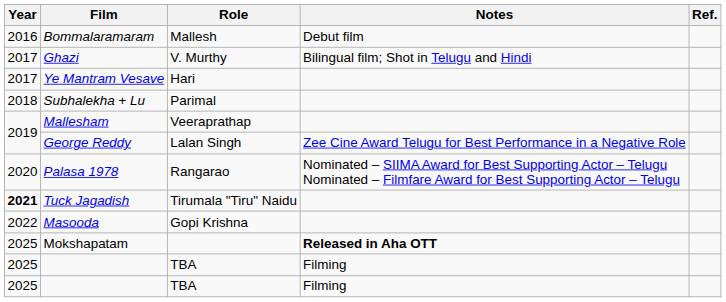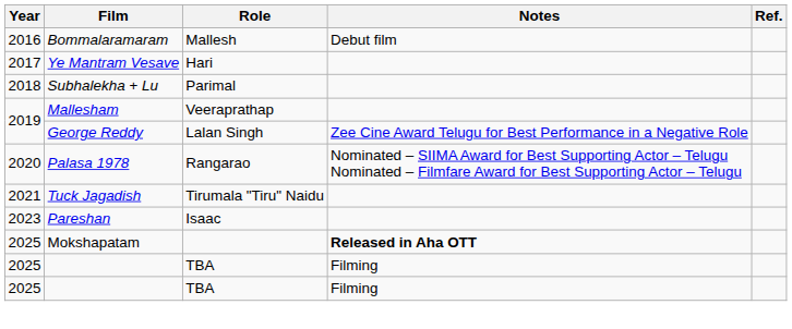 <table class="wikitable sortable">
 <tr>
 <th>Year</th>
 <th>Film</th>
 <th>Role</th>
 <th>Notes</th>
 <th>Ref.</th>
 </tr>
 <tr>
 <td style="text-align:center;">2016</td>
 <td><em>Bommalaramaram</em></td>
 <td>Mallesh</td>
 <td>Debut film</td>
-<td></td>
-</tr>
-<tr>
-<td style="text-align:center;">2017</td>
-<td><em><a href='#'>Ghazi</a></em></td>
-<td>V. Murthy</td>
-<td>Bilingual film; Shot in <a href='#'>Telugu</a> and <a href='#'>Hindi</a></td>
 <td></td>
 </tr>
 <tr>
 <td style="text-align:center;">2017</td>
 <td><em><a href='#'>Ye Mantram Vesave</a></em></td>
 <td>Hari</td>
 <td></td>
 <td></td>
 </tr>
 <tr>
 <td style="text-align:center;">2018</td>
 <td><em>Subhalekha</em> <em>+ Lu</em></td>
 <td>Parimal</td>
 <td></td>
 <td></td>
 </tr>
 <tr>
 <td rowspan="2" style="text-align:center;">2019</td>
 <td><em><a href='#'>Mallesham</a></em></td>
 <td>Veeraprathap</td>
 <td></td>
 <td></td>
 </tr>
 <tr>
 <td><em><a href='#'>George Reddy</a></em></td>
 <td>Lalan Singh</td>
 <td><a href='#'>Zee Cine Award Telugu for Best Performance in a Negative Role</a></td>
 <td></td>
 </tr>
 <tr>
 <td style="text-align:center;">2020</td>
 <td><em><a href='#'>Palasa 1978</a></em></td>
 <td>Rangarao</td>
 <td>Nominated – <a href='#'>SIIMA Award for Best Supporting Actor – Telugu</a><br>Nominated – <a href='#'>Filmfare Award for Best Supporting Actor – Telugu</a></td>
 <td></td>
 </tr>
 <tr>
-<td style="text-align:center;"><strong>2021</strong></td>
+<td style="text-align:center;">2021</td>
 <td><em><a href='#'>Tuck Jagadish</a></em></td>
 <td>Tirumala "Tiru" Naidu</td>
 <td></td>
 <td></td>
 </tr>
 <tr>
-<td style="text-align:center;">2022</td>
-<td><em><a href='#'>Masooda</a></em></td>
-<td>Gopi Krishna</td>
+<td style="text-align:center;">2023</td>
+<td><em><a href='#'>Pareshan</a></em></td>
+<td>Isaac</td>
 <td></td>
 <td></td>
 </tr>
 <tr>
 <td>2025</td>
 <td>Mokshapatam</td>
 <td></td>
 <td><strong>Released in Aha OTT</strong></td>
 <td></td>
 </tr>
 <tr>
 <td>2025</td>
 <td></td>
 <td>TBA</td>
 <td>Filming</td>
 <td></td>
 </tr>
 <tr>
 <td>2025</td>
 <td></td>
 <td>TBA</td>
 <td>Filming</td>
 <td></td>
 </tr>
 </table>
